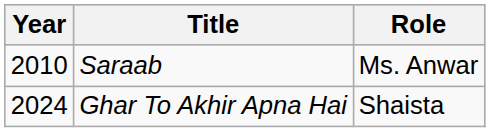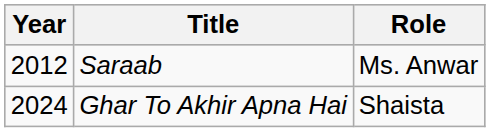 <table class="wikitable sortable plainrowheaders">
 <tr style="text-align:center;">
 <th scope="col">Year</th>
 <th scope="col">Title</th>
 <th scope="col">Role</th>
 </tr>
 <tr>
-<td>2010</td>
+<td>2012</td>
 <td><em>Saraab</em></td>
 <td>Ms. Anwar</td>
 </tr>
 <tr>
 <td>2024</td>
 <td><em>Ghar To Akhir Apna Hai</em></td>
 <td>Shaista</td>
 </tr>
 </table>
